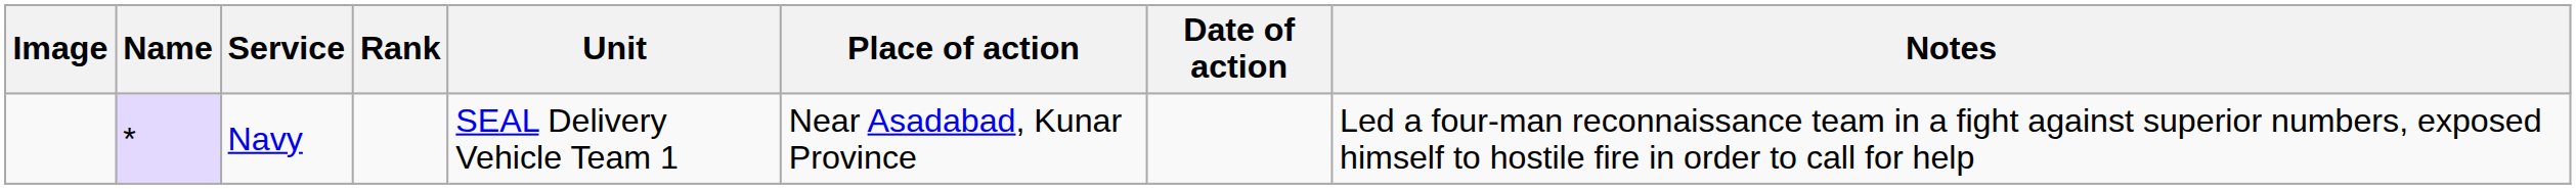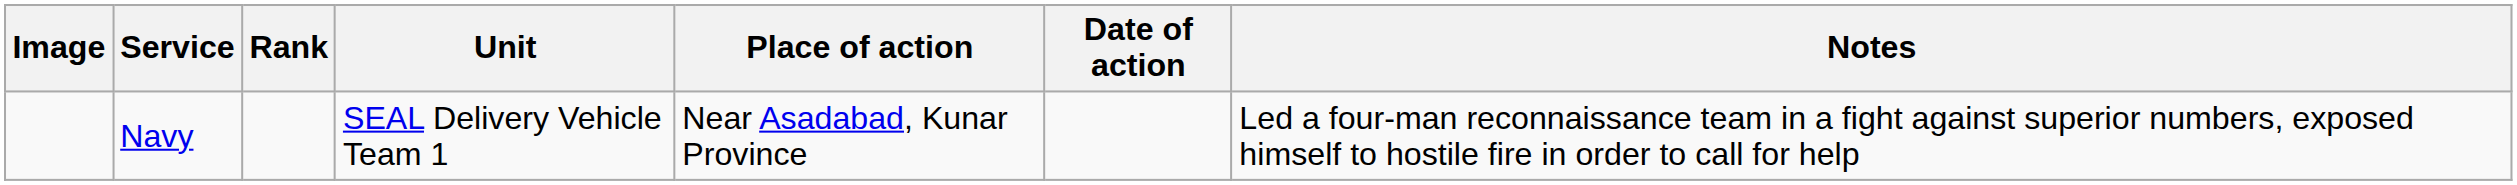 <table class="wikitable sortable">
 <tr>
 <th class="unsortable">Image</th>
-<th>Name</th>
 <th>Service</th>
 <th>Rank</th>
 <th>Unit</th>
 <th>Place of action</th>
 <th>Date of action</th>
 <th class="unsortable">Notes</th>
 </tr>
 <tr>
 <td></td>
-<td style="background:#e3d9ff;">*</td>
 <td><a href='#'>Navy</a></td>
 <td></td>
 <td><a href='#'>SEAL</a> Delivery Vehicle Team 1</td>
 <td>Near <a href='#'>Asadabad</a>, Kunar Province</td>
 <td></td>
 <td>Led a four-man reconnaissance team in a fight against superior numbers, exposed himself to hostile fire in order to call for help</td>
 </tr>
 </table>
